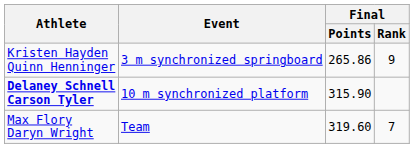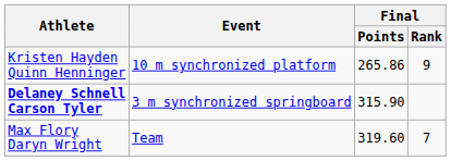 <table class="wikitable">
 <tr>
 <th rowspan="2">Athlete</th>
 <th rowspan="2">Event</th>
 <th colspan="2">Final</th>
 </tr>
 <tr>
 <th>Points</th>
 <th>Rank</th>
 </tr>
 <tr align="center">
 <td align="left"><a href='#'>Kristen Hayden</a><br><a href='#'>Quinn Henninger</a></td>
-<td align="left"><a href='#'>3 m synchronized springboard</a></td>
+<td align="left"><a href='#'>10 m synchronized platform</a></td>
 <td>265.86</td>
 <td>9</td>
 </tr>
 <tr align="center">
 <td align="left"><strong><a href='#'>Delaney Schnell</a><br><a href='#'>Carson Tyler</a></strong></td>
-<td align="left"><a href='#'>10 m synchronized platform</a></td>
+<td align="left"><a href='#'>3 m synchronized springboard</a></td>
 <td>315.90</td>
 <td></td>
 </tr>
 <tr align="center">
 <td align="left"><a href='#'>Max Flory</a><br><a href='#'>Daryn Wright</a></td>
 <td align="left"><a href='#'>Team</a></td>
 <td>319.60</td>
 <td>7</td>
 </tr>
 </table>
